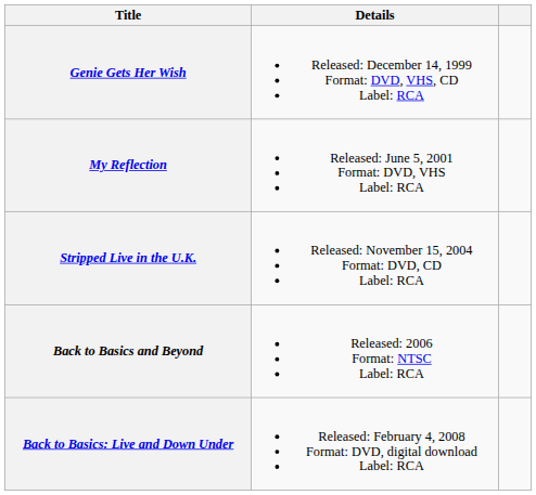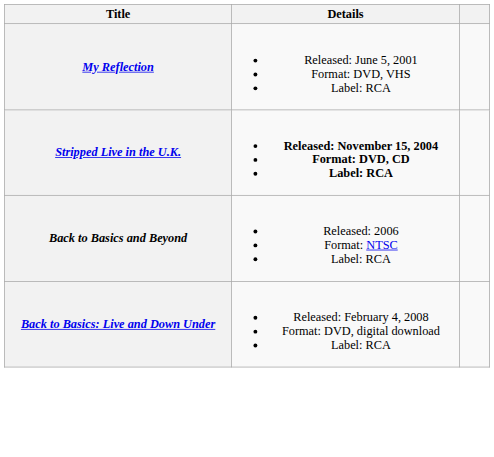 <table class="wikitable sortable plainrowheaders" style="text-align:center;">
 <tr>
 <th scope="col" style="width:18em;">Title</th>
 <th scope="col" style="width:18em;">Details</th>
 <th class="unsortable" scope="col" style="width:2em;"></th>
-</tr>
-<tr>
-<th scope="row"><em><a href='#'>Genie Gets Her Wish</a></em></th>
-<td><br><ul><li>Released: December 14, 1999</li><li>Format: <a href='#'>DVD</a>, <a href='#'>VHS</a>, CD</li><li>Label: <a href='#'>RCA</a></li></ul></td>
-<td></td>
 </tr>
 <tr>
 <th scope="row"><em><a href='#'>My Reflection</a></em></th>
 <td><br><ul><li>Released: June 5, 2001</li><li>Format: DVD, VHS</li><li>Label: RCA</li></ul></td>
 <td></td>
 </tr>
 <tr>
 <th scope="row"><em><a href='#'>Stripped Live in the U.K.</a></em></th>
-<td><br><ul><li>Released: November 15, 2004</li><li>Format: DVD, CD</li><li>Label: RCA</li></ul></td>
+<td><strong><br><ul><li>Released: November 15, 2004</li><li>Format: DVD, CD</li><li>Label: RCA</li></ul></strong></td>
 <td></td>
 </tr>
 <tr>
 <th scope="row"><em>Back to Basics and Beyond</em></th>
 <td><br><ul><li>Released: 2006</li><li>Format: <a href='#'>NTSC</a></li><li>Label: RCA</li></ul></td>
 <td></td>
 </tr>
 <tr>
 <th scope="row"><em><a href='#'>Back to Basics: Live and Down Under</a></em></th>
 <td><br><ul><li>Released: February 4, 2008</li><li>Format: DVD, digital download</li><li>Label: RCA</li></ul></td>
 <td></td>
 </tr>
 </table>
